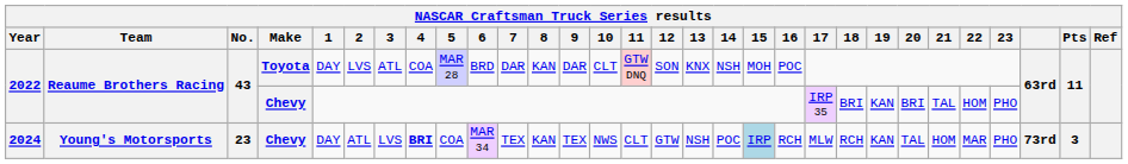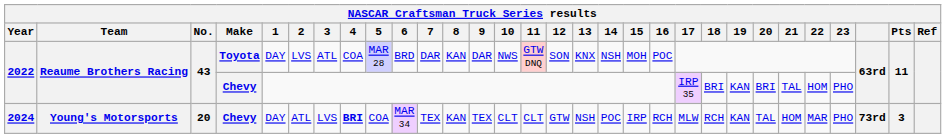 <table class="wikitable" style="text-align:center; font-size:75%">
 <tr>
 <th colspan=45><a href='#'>NASCAR Craftsman Truck Series</a> results</th>
 </tr>
 <tr>
 <th>Year</th>
 <th>Team</th>
 <th>No.</th>
 <th>Make</th>
 <th>1</th>
 <th>2</th>
 <th>3</th>
 <th>4</th>
 <th>5</th>
 <th>6</th>
 <th>7</th>
 <th>8</th>
 <th>9</th>
 <th>10</th>
 <th>11</th>
 <th>12</th>
 <th>13</th>
 <th>14</th>
 <th>15</th>
 <th>16</th>
 <th>17</th>
 <th>18</th>
 <th>19</th>
 <th>20</th>
 <th>21</th>
 <th>22</th>
 <th>23</th>
 <th></th>
 <th>Pts</th>
 <th>Ref</th>
 </tr>
 <tr>
 <th rowspan=2><a href='#'>2022</a></th>
 <th rowspan=2 nowrap><a href='#'>Reaume Brothers Racing</a></th>
 <th rowspan=2>43</th>
 <th><a href='#'>Toyota</a></th>
 <td><a href='#'>DAY</a></td>
 <td><a href='#'>LVS</a></td>
 <td><a href='#'>ATL</a></td>
 <td><a href='#'>COA</a></td>
 <td style="background:#CFCFFF;"><a href='#'>MAR</a><br><small>28</small></td>
 <td><a href='#'>BRD</a></td>
 <td><a href='#'>DAR</a></td>
 <td><a href='#'>KAN</a></td>
 <td><a href='#'>DAR</a></td>
-<td><a href='#'>CLT</a></td>
+<td><a href='#'>NWS</a></td>
 <td style="background:#FFCFCF;"><a href='#'>GTW</a><br><small>DNQ</small></td>
 <td><a href='#'>SON</a></td>
 <td><a href='#'>KNX</a></td>
 <td><a href='#'>NSH</a></td>
 <td><a href='#'>MOH</a></td>
 <td><a href='#'>POC</a></td>
 <td colspan=7></td>
 <th rowspan=2>63rd</th>
 <th rowspan=2>11</th>
 <th rowspan=2></th>
 </tr>
 <tr>
 <th><a href='#'>Chevy</a></th>
 <td colspan=16></td>
 <td style="background:#EFCFFF;"><a href='#'>IRP</a><br><small>35</small></td>
 <td><a href='#'>BRI</a></td>
 <td><a href='#'>KAN</a></td>
 <td><a href='#'>BRI</a></td>
 <td><a href='#'>TAL</a></td>
 <td><a href='#'>HOM</a></td>
 <td><a href='#'>PHO</a></td>
 </tr>
 <tr>
 <th><a href='#'>2024</a></th>
 <th><a href='#'>Young's Motorsports</a></th>
-<th>23</th>
+<th>20</th>
 <th><a href='#'>Chevy</a></th>
 <td><a href='#'>DAY</a></td>
 <td><a href='#'>ATL</a></td>
 <td><a href='#'>LVS</a></td>
 <td><strong><a href='#'>BRI</a></strong></td>
 <td><a href='#'>COA</a></td>
 <td style="background:#EFCFFF;"><a href='#'>MAR</a><br><small>34</small></td>
 <td><a href='#'>TEX</a></td>
 <td><a href='#'>KAN</a></td>
 <td><a href='#'>TEX</a></td>
-<td><a href='#'>NWS</a></td>
+<td><a href='#'>CLT</a></td>
 <td><a href='#'>CLT</a></td>
 <td><a href='#'>GTW</a></td>
 <td><a href='#'>NSH</a></td>
 <td><a href='#'>POC</a></td>
-<td style="background: lightblue;"><a href='#'>IRP</a></td>
+<td><a href='#'>IRP</a></td>
 <td><a href='#'>RCH</a></td>
 <td><a href='#'>MLW</a></td>
 <td><a href='#'>RCH</a></td>
 <td><a href='#'>KAN</a></td>
 <td><a href='#'>TAL</a></td>
 <td><a href='#'>HOM</a></td>
 <td><a href='#'>MAR</a></td>
 <td><a href='#'>PHO</a></td>
 <th>73rd</th>
 <th>3</th>
 <th></th>
 </tr>
 </table>
